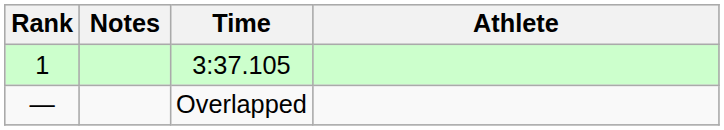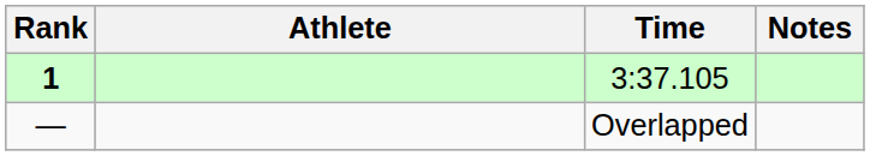 <table class=wikitable style="text-align:center">
 <tr>
 <th width=40>Rank</th>
+<th width=250>Athlete</th>
+<th width=80>Time</th>
 <th width=50>Notes</th>
-<th width=80>Time</th>
-<th width=250>Athlete</th>
 </tr>
 <tr bgcolor="ccffcc">
-<td>1</td>
+<td><strong>1</strong></td>
+<td align=left></td>
+<td>3:37.105</td>
 <td></td>
-<td>3:37.105</td>
-<td align=left></td>
 </tr>
 <tr>
 <td>—</td>
+<td align=left></td>
+<td>Overlapped</td>
 <td></td>
-<td>Overlapped</td>
-<td align=left></td>
 </tr>
 </table>
